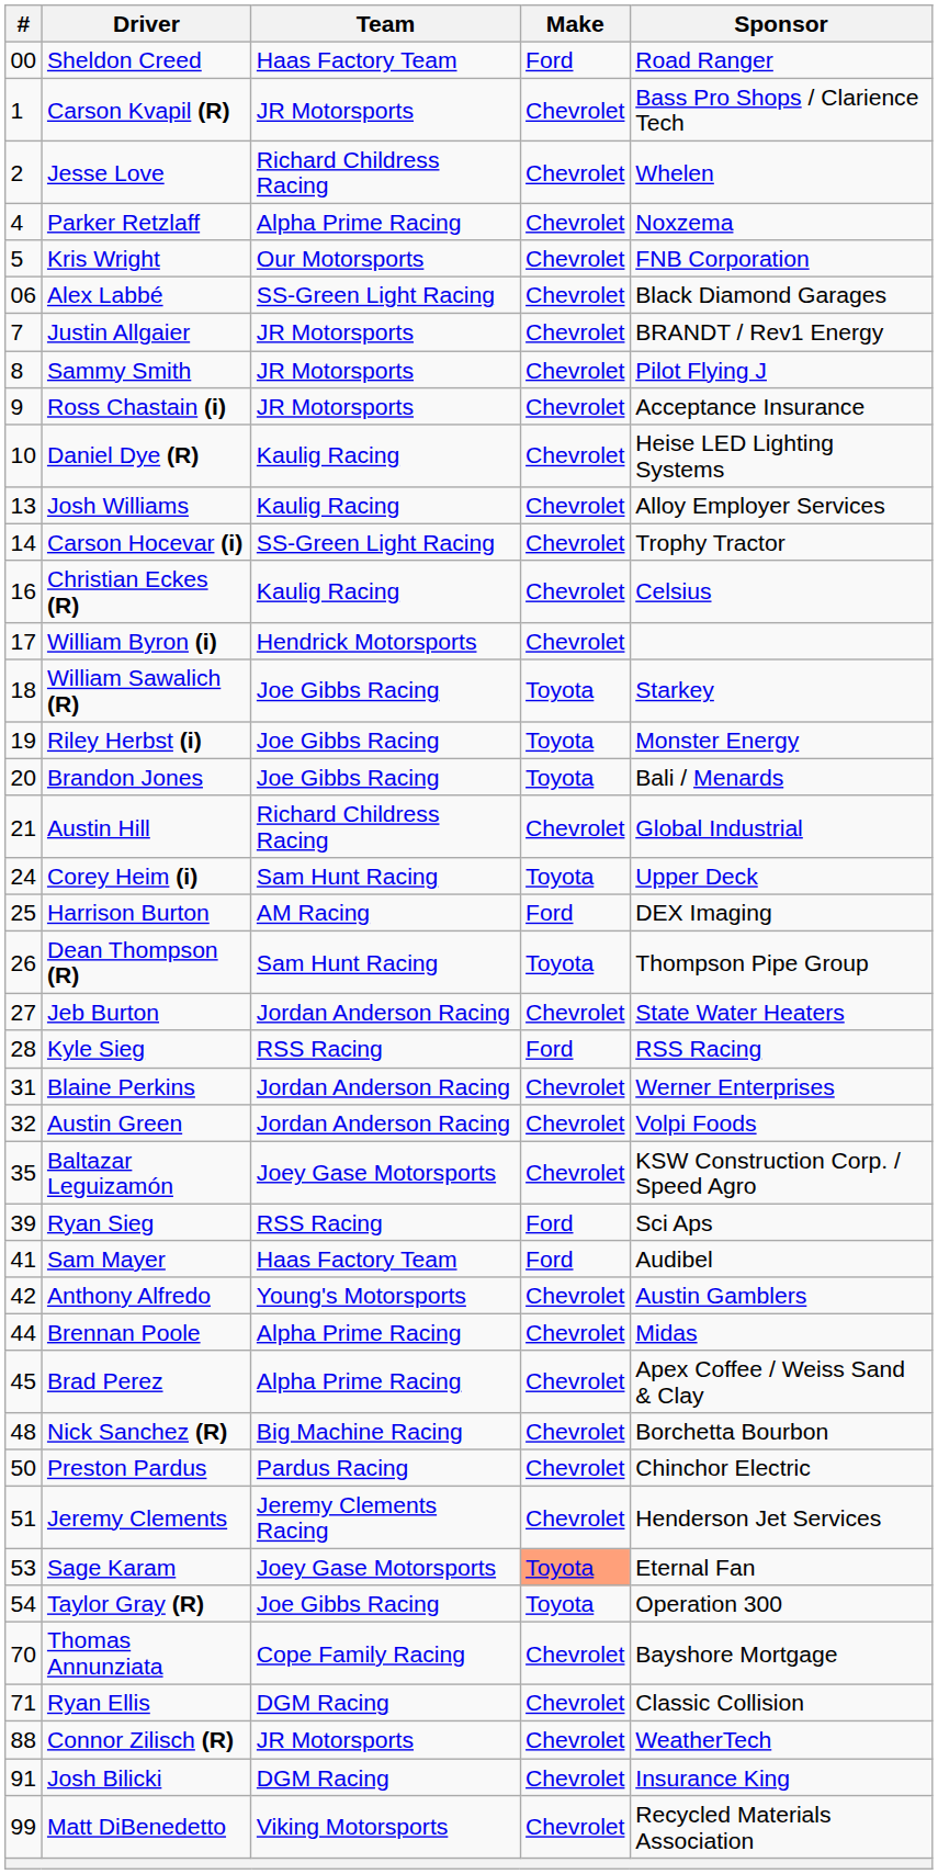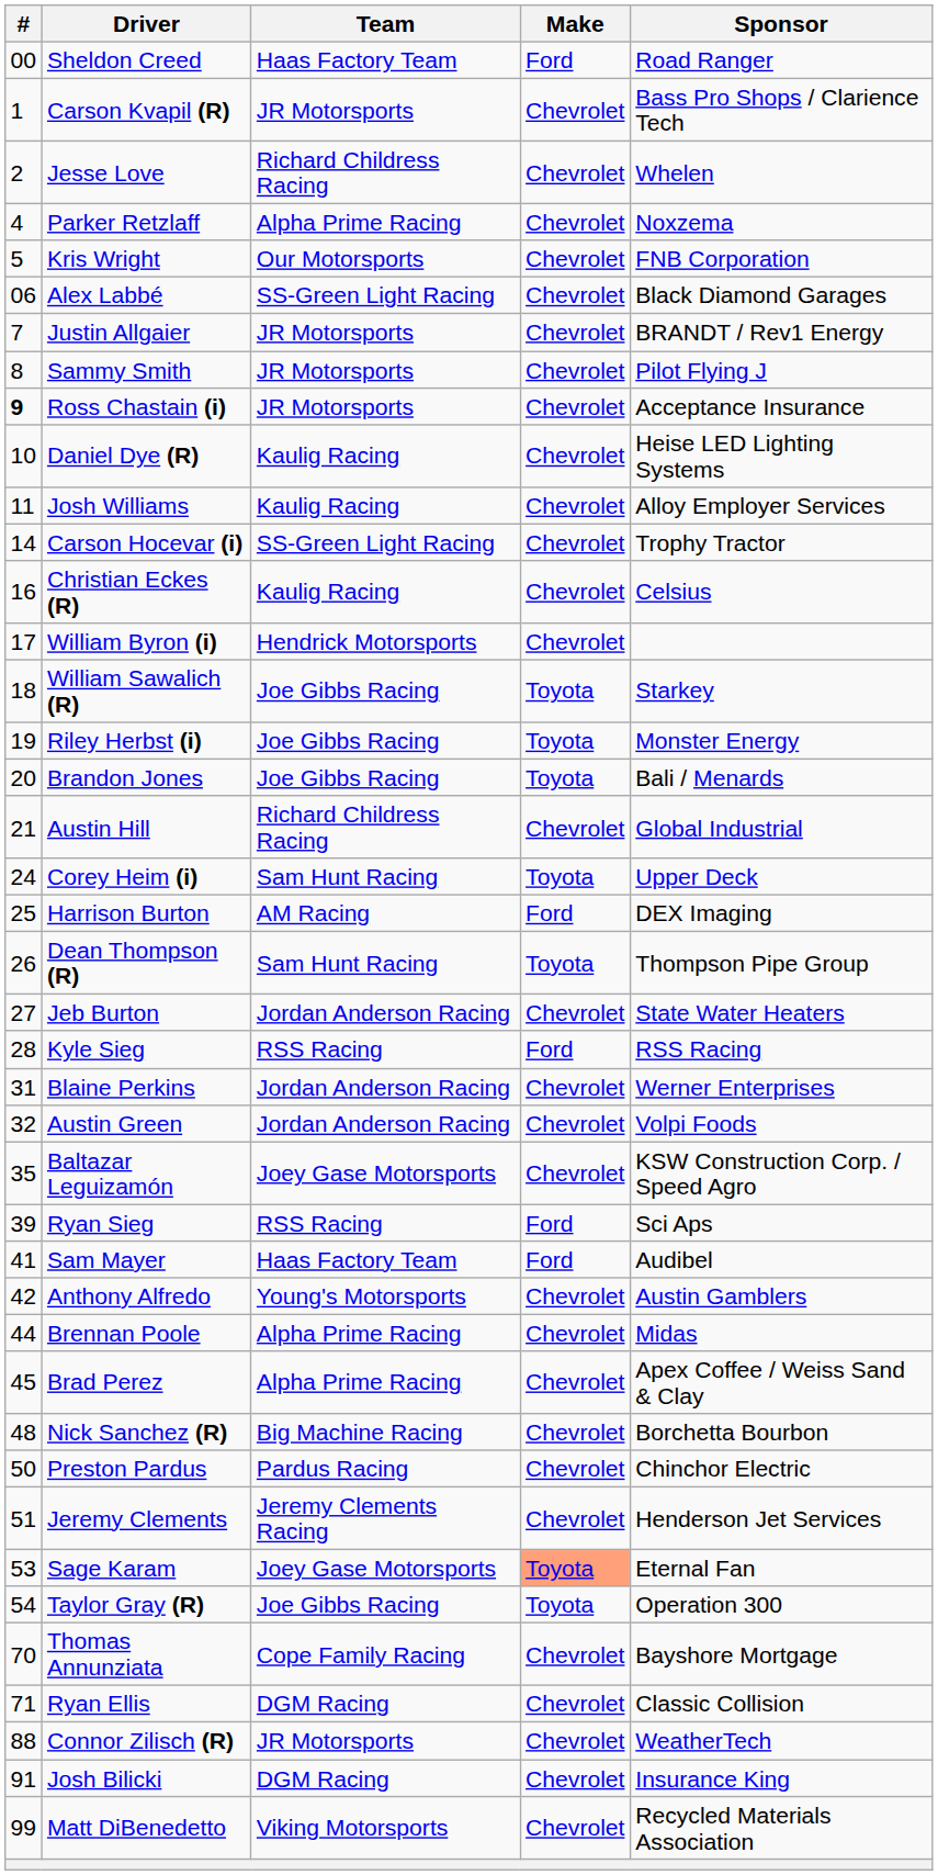 <table class="wikitable" style="font-size: 95%;">
 <tr>
 <th>#</th>
 <th>Driver</th>
 <th>Team</th>
 <th>Make</th>
 <th>Sponsor</th>
 </tr>
 <tr>
 <td>00</td>
 <td><a href='#'>Sheldon Creed</a></td>
 <td><a href='#'>Haas Factory Team</a></td>
 <td><a href='#'>Ford</a></td>
 <td><a href='#'>Road Ranger</a></td>
 </tr>
 <tr>
 <td>1</td>
 <td><a href='#'>Carson Kvapil</a> <strong>(R)</strong></td>
 <td><a href='#'>JR Motorsports</a></td>
 <td><a href='#'>Chevrolet</a></td>
 <td><a href='#'>Bass Pro Shops</a> / Clarience Tech</td>
 </tr>
 <tr>
 <td>2</td>
 <td><a href='#'>Jesse Love</a></td>
 <td><a href='#'>Richard Childress Racing</a></td>
 <td><a href='#'>Chevrolet</a></td>
 <td><a href='#'>Whelen</a></td>
 </tr>
 <tr>
 <td>4</td>
 <td><a href='#'>Parker Retzlaff</a></td>
 <td><a href='#'>Alpha Prime Racing</a></td>
 <td><a href='#'>Chevrolet</a></td>
 <td><a href='#'>Noxzema</a></td>
 </tr>
 <tr>
 <td>5</td>
 <td><a href='#'>Kris Wright</a></td>
 <td><a href='#'>Our Motorsports</a></td>
 <td><a href='#'>Chevrolet</a></td>
 <td><a href='#'>FNB Corporation</a></td>
 </tr>
 <tr>
 <td>06</td>
 <td><a href='#'>Alex Labbé</a></td>
 <td><a href='#'>SS-Green Light Racing</a></td>
 <td><a href='#'>Chevrolet</a></td>
 <td>Black Diamond Garages</td>
 </tr>
 <tr>
 <td>7</td>
 <td><a href='#'>Justin Allgaier</a></td>
 <td><a href='#'>JR Motorsports</a></td>
 <td><a href='#'>Chevrolet</a></td>
 <td>BRANDT / Rev1 Energy</td>
 </tr>
 <tr>
 <td>8</td>
 <td><a href='#'>Sammy Smith</a></td>
 <td><a href='#'>JR Motorsports</a></td>
 <td><a href='#'>Chevrolet</a></td>
 <td><a href='#'>Pilot Flying J</a></td>
 </tr>
 <tr>
-<td>9</td>
+<td><strong>9</strong></td>
 <td><a href='#'>Ross Chastain</a> <strong>(i)</strong></td>
 <td><a href='#'>JR Motorsports</a></td>
 <td><a href='#'>Chevrolet</a></td>
 <td>Acceptance Insurance</td>
 </tr>
 <tr>
 <td>10</td>
 <td><a href='#'>Daniel Dye</a> <strong>(R)</strong></td>
 <td><a href='#'>Kaulig Racing</a></td>
 <td><a href='#'>Chevrolet</a></td>
 <td>Heise LED Lighting Systems</td>
 </tr>
 <tr>
-<td>13</td>
+<td>11</td>
 <td><a href='#'>Josh Williams</a></td>
 <td><a href='#'>Kaulig Racing</a></td>
 <td><a href='#'>Chevrolet</a></td>
 <td>Alloy Employer Services</td>
 </tr>
 <tr>
 <td>14</td>
 <td><a href='#'>Carson Hocevar</a> <strong>(i)</strong></td>
 <td><a href='#'>SS-Green Light Racing</a></td>
 <td><a href='#'>Chevrolet</a></td>
 <td>Trophy Tractor</td>
 </tr>
 <tr>
 <td>16</td>
 <td><a href='#'>Christian Eckes</a> <strong>(R)</strong></td>
 <td><a href='#'>Kaulig Racing</a></td>
 <td><a href='#'>Chevrolet</a></td>
 <td><a href='#'>Celsius</a></td>
 </tr>
 <tr>
 <td>17</td>
 <td nowrap=""><a href='#'>William Byron</a> <strong>(i)</strong></td>
 <td><a href='#'>Hendrick Motorsports</a></td>
 <td><a href='#'>Chevrolet</a></td>
 <td></td>
 </tr>
 <tr>
 <td>18</td>
 <td><a href='#'>William Sawalich</a> <strong>(R)</strong></td>
 <td nowrap=""><a href='#'>Joe Gibbs Racing</a></td>
 <td><a href='#'>Toyota</a></td>
 <td><a href='#'>Starkey</a></td>
 </tr>
 <tr>
 <td>19</td>
 <td><a href='#'>Riley Herbst</a> <strong>(i)</strong></td>
 <td><a href='#'>Joe Gibbs Racing</a></td>
 <td><a href='#'>Toyota</a></td>
 <td><a href='#'>Monster Energy</a></td>
 </tr>
 <tr>
 <td>20</td>
 <td><a href='#'>Brandon Jones</a></td>
 <td><a href='#'>Joe Gibbs Racing</a></td>
 <td><a href='#'>Toyota</a></td>
 <td>Bali / <a href='#'>Menards</a></td>
 </tr>
 <tr>
 <td>21</td>
 <td><a href='#'>Austin Hill</a></td>
 <td><a href='#'>Richard Childress Racing</a></td>
 <td><a href='#'>Chevrolet</a></td>
 <td><a href='#'>Global Industrial</a></td>
 </tr>
 <tr>
 <td>24</td>
 <td><a href='#'>Corey Heim</a> <strong>(i)</strong></td>
 <td><a href='#'>Sam Hunt Racing</a></td>
 <td><a href='#'>Toyota</a></td>
 <td><a href='#'>Upper Deck</a></td>
 </tr>
 <tr>
 <td>25</td>
 <td><a href='#'>Harrison Burton</a></td>
 <td><a href='#'>AM Racing</a></td>
 <td><a href='#'>Ford</a></td>
 <td>DEX Imaging</td>
 </tr>
 <tr>
 <td>26</td>
 <td><a href='#'>Dean Thompson</a> <strong>(R)</strong></td>
 <td><a href='#'>Sam Hunt Racing</a></td>
 <td><a href='#'>Toyota</a></td>
 <td>Thompson Pipe Group</td>
 </tr>
 <tr>
 <td>27</td>
 <td><a href='#'>Jeb Burton</a></td>
 <td nowrap=""><a href='#'>Jordan Anderson Racing</a></td>
 <td><a href='#'>Chevrolet</a></td>
 <td><a href='#'>State Water Heaters</a></td>
 </tr>
 <tr>
 <td>28</td>
 <td><a href='#'>Kyle Sieg</a></td>
 <td><a href='#'>RSS Racing</a></td>
 <td><a href='#'>Ford</a></td>
 <td><a href='#'>RSS Racing</a></td>
 </tr>
 <tr>
 <td>31</td>
 <td><a href='#'>Blaine Perkins</a></td>
 <td><a href='#'>Jordan Anderson Racing</a></td>
 <td><a href='#'>Chevrolet</a></td>
 <td><a href='#'>Werner Enterprises</a></td>
 </tr>
 <tr>
 <td>32</td>
 <td><a href='#'>Austin Green</a></td>
 <td><a href='#'>Jordan Anderson Racing</a></td>
 <td><a href='#'>Chevrolet</a></td>
 <td><a href='#'>Volpi Foods</a></td>
 </tr>
 <tr>
 <td>35</td>
 <td><a href='#'>Baltazar Leguizamón</a></td>
 <td><a href='#'>Joey Gase Motorsports</a></td>
 <td><a href='#'>Chevrolet</a></td>
 <td>KSW Construction Corp. / Speed Agro</td>
 </tr>
 <tr>
 <td>39</td>
 <td><a href='#'>Ryan Sieg</a></td>
 <td><a href='#'>RSS Racing</a></td>
 <td><a href='#'>Ford</a></td>
 <td>Sci Aps</td>
 </tr>
 <tr>
 <td>41</td>
 <td><a href='#'>Sam Mayer</a></td>
 <td><a href='#'>Haas Factory Team</a></td>
 <td><a href='#'>Ford</a></td>
 <td>Audibel</td>
 </tr>
 <tr>
 <td>42</td>
 <td><a href='#'>Anthony Alfredo</a></td>
 <td><a href='#'>Young's Motorsports</a></td>
 <td><a href='#'>Chevrolet</a></td>
 <td><a href='#'>Austin Gamblers</a></td>
 </tr>
 <tr>
 <td>44</td>
 <td><a href='#'>Brennan Poole</a></td>
 <td><a href='#'>Alpha Prime Racing</a></td>
 <td><a href='#'>Chevrolet</a></td>
 <td><a href='#'>Midas</a></td>
 </tr>
 <tr>
 <td>45</td>
 <td><a href='#'>Brad Perez</a></td>
 <td><a href='#'>Alpha Prime Racing</a></td>
 <td><a href='#'>Chevrolet</a></td>
 <td>Apex Coffee / Weiss Sand & Clay</td>
 </tr>
 <tr>
 <td>48</td>
 <td><a href='#'>Nick Sanchez</a> <strong>(R)</strong></td>
 <td><a href='#'>Big Machine Racing</a></td>
 <td><a href='#'>Chevrolet</a></td>
 <td>Borchetta Bourbon</td>
 </tr>
 <tr>
 <td>50</td>
 <td><a href='#'>Preston Pardus</a></td>
 <td nowrap=""><a href='#'>Pardus Racing</a></td>
 <td><a href='#'>Chevrolet</a></td>
 <td>Chinchor Electric</td>
 </tr>
 <tr>
 <td>51</td>
 <td><a href='#'>Jeremy Clements</a></td>
 <td><a href='#'>Jeremy Clements Racing</a></td>
 <td><a href='#'>Chevrolet</a></td>
 <td>Henderson Jet Services</td>
 </tr>
 <tr>
 <td>53</td>
 <td><a href='#'>Sage Karam</a></td>
 <td><a href='#'>Joey Gase Motorsports</a></td>
 <td style="background: lightsalmon;"><a href='#'>Toyota</a></td>
 <td>Eternal Fan</td>
 </tr>
 <tr>
 <td>54</td>
 <td><a href='#'>Taylor Gray</a> <strong>(R)</strong></td>
 <td nowrap=""><a href='#'>Joe Gibbs Racing</a></td>
 <td><a href='#'>Toyota</a></td>
 <td>Operation 300</td>
 </tr>
 <tr>
 <td>70</td>
 <td><a href='#'>Thomas Annunziata</a></td>
 <td nowrap=""><a href='#'>Cope Family Racing</a></td>
 <td><a href='#'>Chevrolet</a></td>
 <td>Bayshore Mortgage</td>
 </tr>
 <tr>
 <td>71</td>
 <td nowrap=""><a href='#'>Ryan Ellis</a></td>
 <td><a href='#'>DGM Racing</a></td>
 <td><a href='#'>Chevrolet</a></td>
 <td>Classic Collision</td>
 </tr>
 <tr>
 <td>88</td>
 <td><a href='#'>Connor Zilisch</a> <strong>(R)</strong></td>
 <td><a href='#'>JR Motorsports</a></td>
 <td><a href='#'>Chevrolet</a></td>
 <td><a href='#'>WeatherTech</a></td>
 </tr>
 <tr>
 <td>91</td>
 <td><a href='#'>Josh Bilicki</a></td>
 <td><a href='#'>DGM Racing</a></td>
 <td><a href='#'>Chevrolet</a></td>
 <td><a href='#'>Insurance King</a></td>
 </tr>
 <tr>
 <td>99</td>
 <td><a href='#'>Matt DiBenedetto</a></td>
 <td><a href='#'>Viking Motorsports</a></td>
 <td><a href='#'>Chevrolet</a></td>
 <td>Recycled Materials Association</td>
 </tr>
 <tr>
 <th colspan="5"></th>
 </tr>
 </table>
